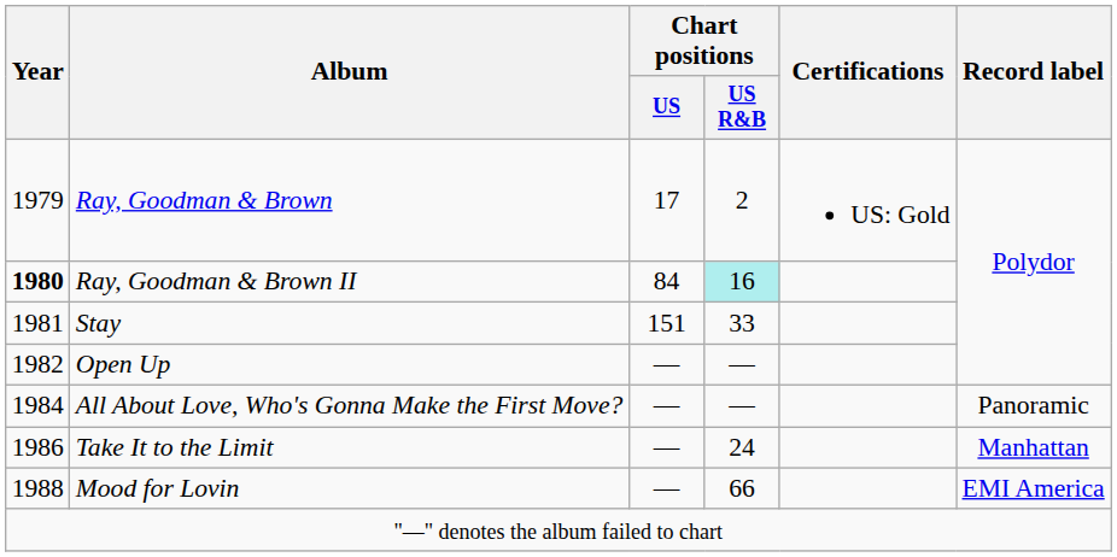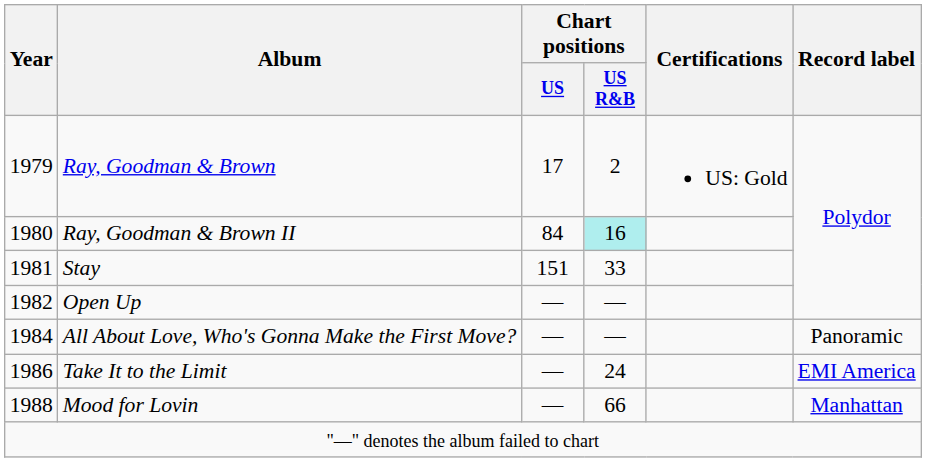 <table class="wikitable" style="text-align:center;">
 <tr>
 <th rowspan="2">Year</th>
 <th rowspan="2">Album</th>
 <th colspan="2">Chart positions</th>
 <th rowspan="2">Certifications</th>
 <th rowspan="2">Record label</th>
 </tr>
 <tr style="font-size:smaller;">
 <th style="width:40px;"><a href='#'>US</a><br></th>
 <th style="width:40px;"><a href='#'>US R&B</a><br></th>
 </tr>
 <tr>
 <td>1979</td>
 <td style="text-align:left;"><em><a href='#'>Ray, Goodman & Brown</a></em></td>
 <td>17</td>
 <td>2</td>
 <td><br><ul><li>US: Gold</li></ul></td>
 <td rowspan="4"><a href='#'>Polydor</a></td>
 </tr>
 <tr>
-<td><strong>1980</strong></td>
+<td>1980</td>
 <td style="text-align:left;"><em>Ray, Goodman & Brown II</em></td>
 <td>84</td>
 <td style="background: paleturquoise;">16</td>
 <td></td>
 </tr>
 <tr>
 <td>1981</td>
 <td style="text-align:left;"><em>Stay</em></td>
 <td>151</td>
 <td>33</td>
 <td></td>
 </tr>
 <tr>
 <td>1982</td>
 <td style="text-align:left;"><em>Open Up</em></td>
 <td>—</td>
 <td>—</td>
 <td></td>
 </tr>
 <tr>
 <td>1984</td>
 <td style="text-align:left;"><em>All About Love, Who's Gonna Make the First Move?</em></td>
 <td>—</td>
 <td>—</td>
 <td></td>
 <td>Panoramic</td>
 </tr>
 <tr>
 <td>1986</td>
 <td style="text-align:left;"><em>Take It to the Limit</em></td>
 <td>—</td>
 <td>24</td>
 <td></td>
-<td><a href='#'>Manhattan</a></td>
+<td><a href='#'>EMI America</a></td>
 </tr>
 <tr>
 <td>1988</td>
 <td style="text-align:left;"><em>Mood for Lovin<strong></td>
 <td>—</td>
 <td>66</td>
 <td></td>
-<td><a href='#'>EMI America</a></td>
+<td><a href='#'>Manhattan</a></td>
 </tr>
 <tr>
 <td style="text-align:center;" colspan="6"><small>"—" denotes the album failed to chart</small></td>
 </tr>
 </table>
